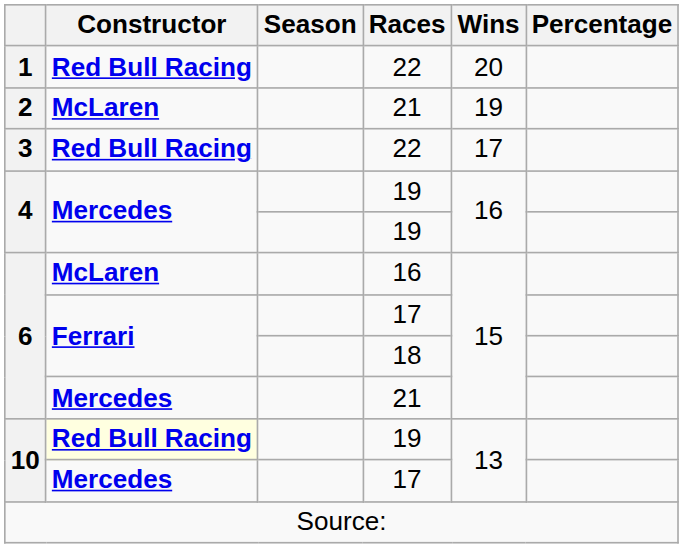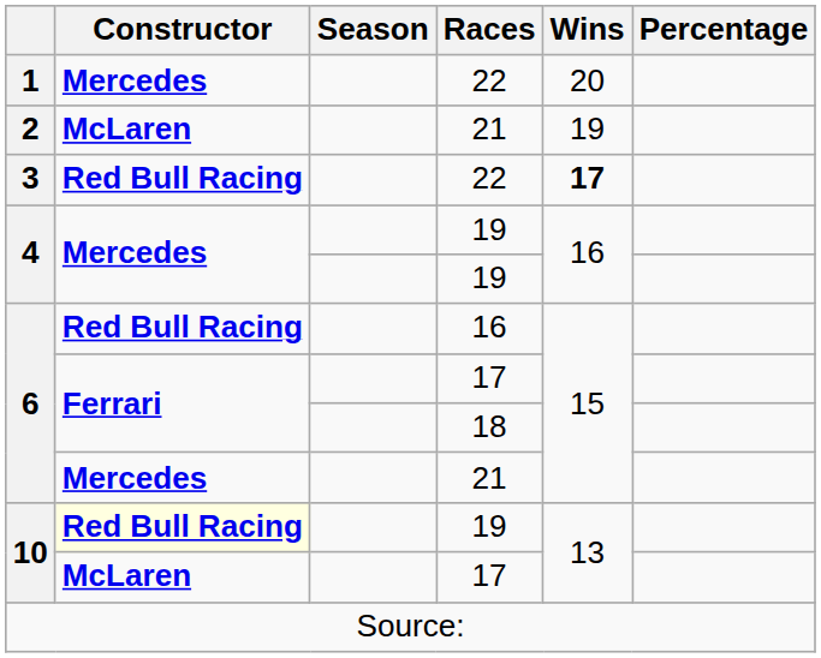 <table class="wikitable">
 <tr>
 <th></th>
 <th>Constructor</th>
 <th>Season</th>
 <th>Races</th>
 <th>Wins</th>
 <th>Percentage</th>
 </tr>
 <tr align="center">
 <th>1</th>
-<td align="left"> <strong><a href='#'>Red Bull Racing</a></strong></td>
+<td align="left"> <strong><a href='#'>Mercedes</a></strong></td>
 <td></td>
 <td>22</td>
 <td>20</td>
 <td></td>
 </tr>
 <tr align="center">
 <th>2</th>
 <td align="left"> <strong><a href='#'>McLaren</a></strong></td>
 <td></td>
 <td>21</td>
 <td>19</td>
 <td></td>
 </tr>
 <tr align="center">
 <th>3</th>
 <td align="left"> <strong><a href='#'>Red Bull Racing</a></strong></td>
 <td></td>
 <td>22</td>
-<td>17</td>
+<td><strong>17</strong></td>
 <td></td>
 </tr>
 <tr align="center">
 <th rowspan="2">4</th>
 <td rowspan=2 align="left"> <strong><a href='#'>Mercedes</a></strong></td>
 <td></td>
 <td>19</td>
 <td rowspan="2">16</td>
 <td></td>
 </tr>
 <tr align="center">
 <td></td>
 <td>19</td>
 <td></td>
 </tr>
 <tr align="center">
 <th rowspan="4">6</th>
-<td align="left"> <strong><a href='#'>McLaren</a></strong></td>
+<td align="left"> <strong><a href='#'>Red Bull Racing</a></strong></td>
 <td></td>
 <td>16</td>
 <td rowspan="4">15</td>
 <td></td>
 </tr>
 <tr align="center">
 <td rowspan=2 align="left"> <strong><a href='#'>Ferrari</a></strong></td>
 <td></td>
 <td>17</td>
 <td></td>
 </tr>
 <tr align="center">
 <td></td>
 <td>18</td>
 <td></td>
 </tr>
 <tr align="center">
 <td align="left"> <strong><a href='#'>Mercedes</a></strong></td>
 <td></td>
 <td>21</td>
 <td></td>
 </tr>
 <tr align="center">
 <th rowspan=2>10</th>
 <td align="left" style="background: lightyellow;"> <strong><a href='#'>Red Bull Racing</a></strong></td>
 <td></td>
 <td>19</td>
 <td rowspan=2>13</td>
 <td></td>
 </tr>
 <tr align="center">
-<td align="left"> <strong><a href='#'>Mercedes</a></strong></td>
+<td align="left"> <strong><a href='#'>McLaren</a></strong></td>
 <td></td>
 <td>17</td>
 <td></td>
 </tr>
 <tr>
 <td colspan=6 align=center>Source:</td>
 </tr>
 </table>
